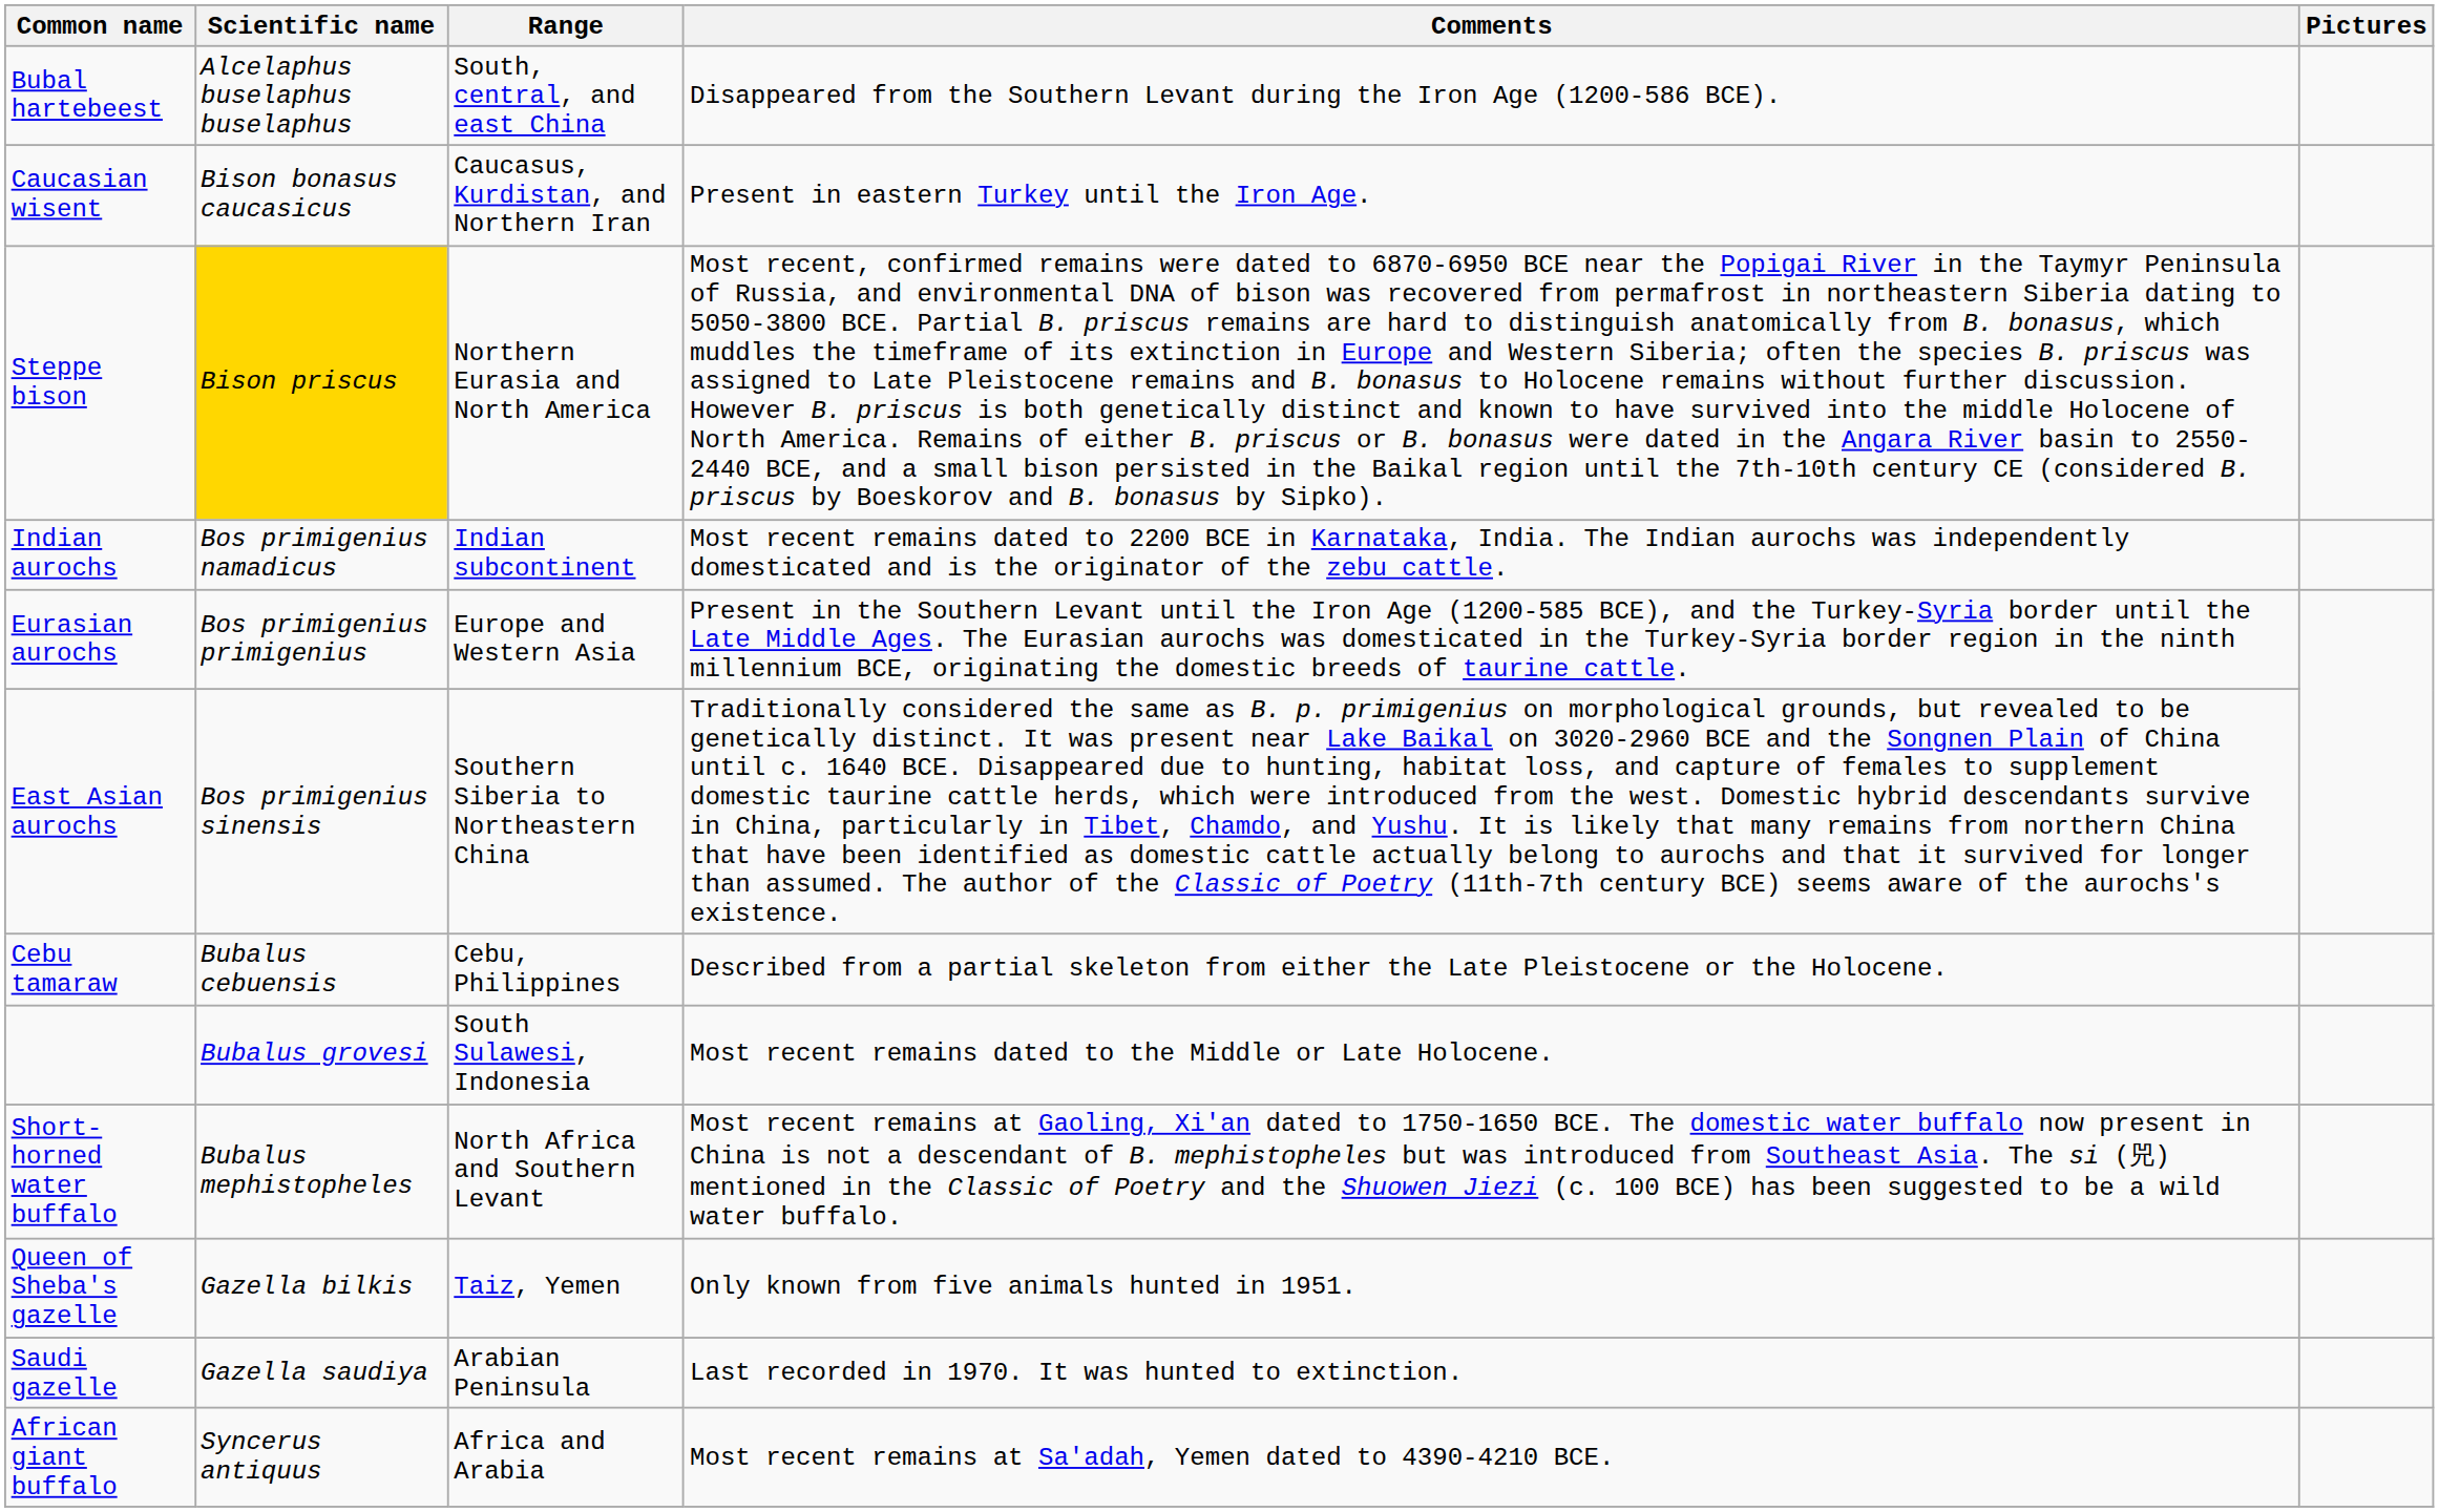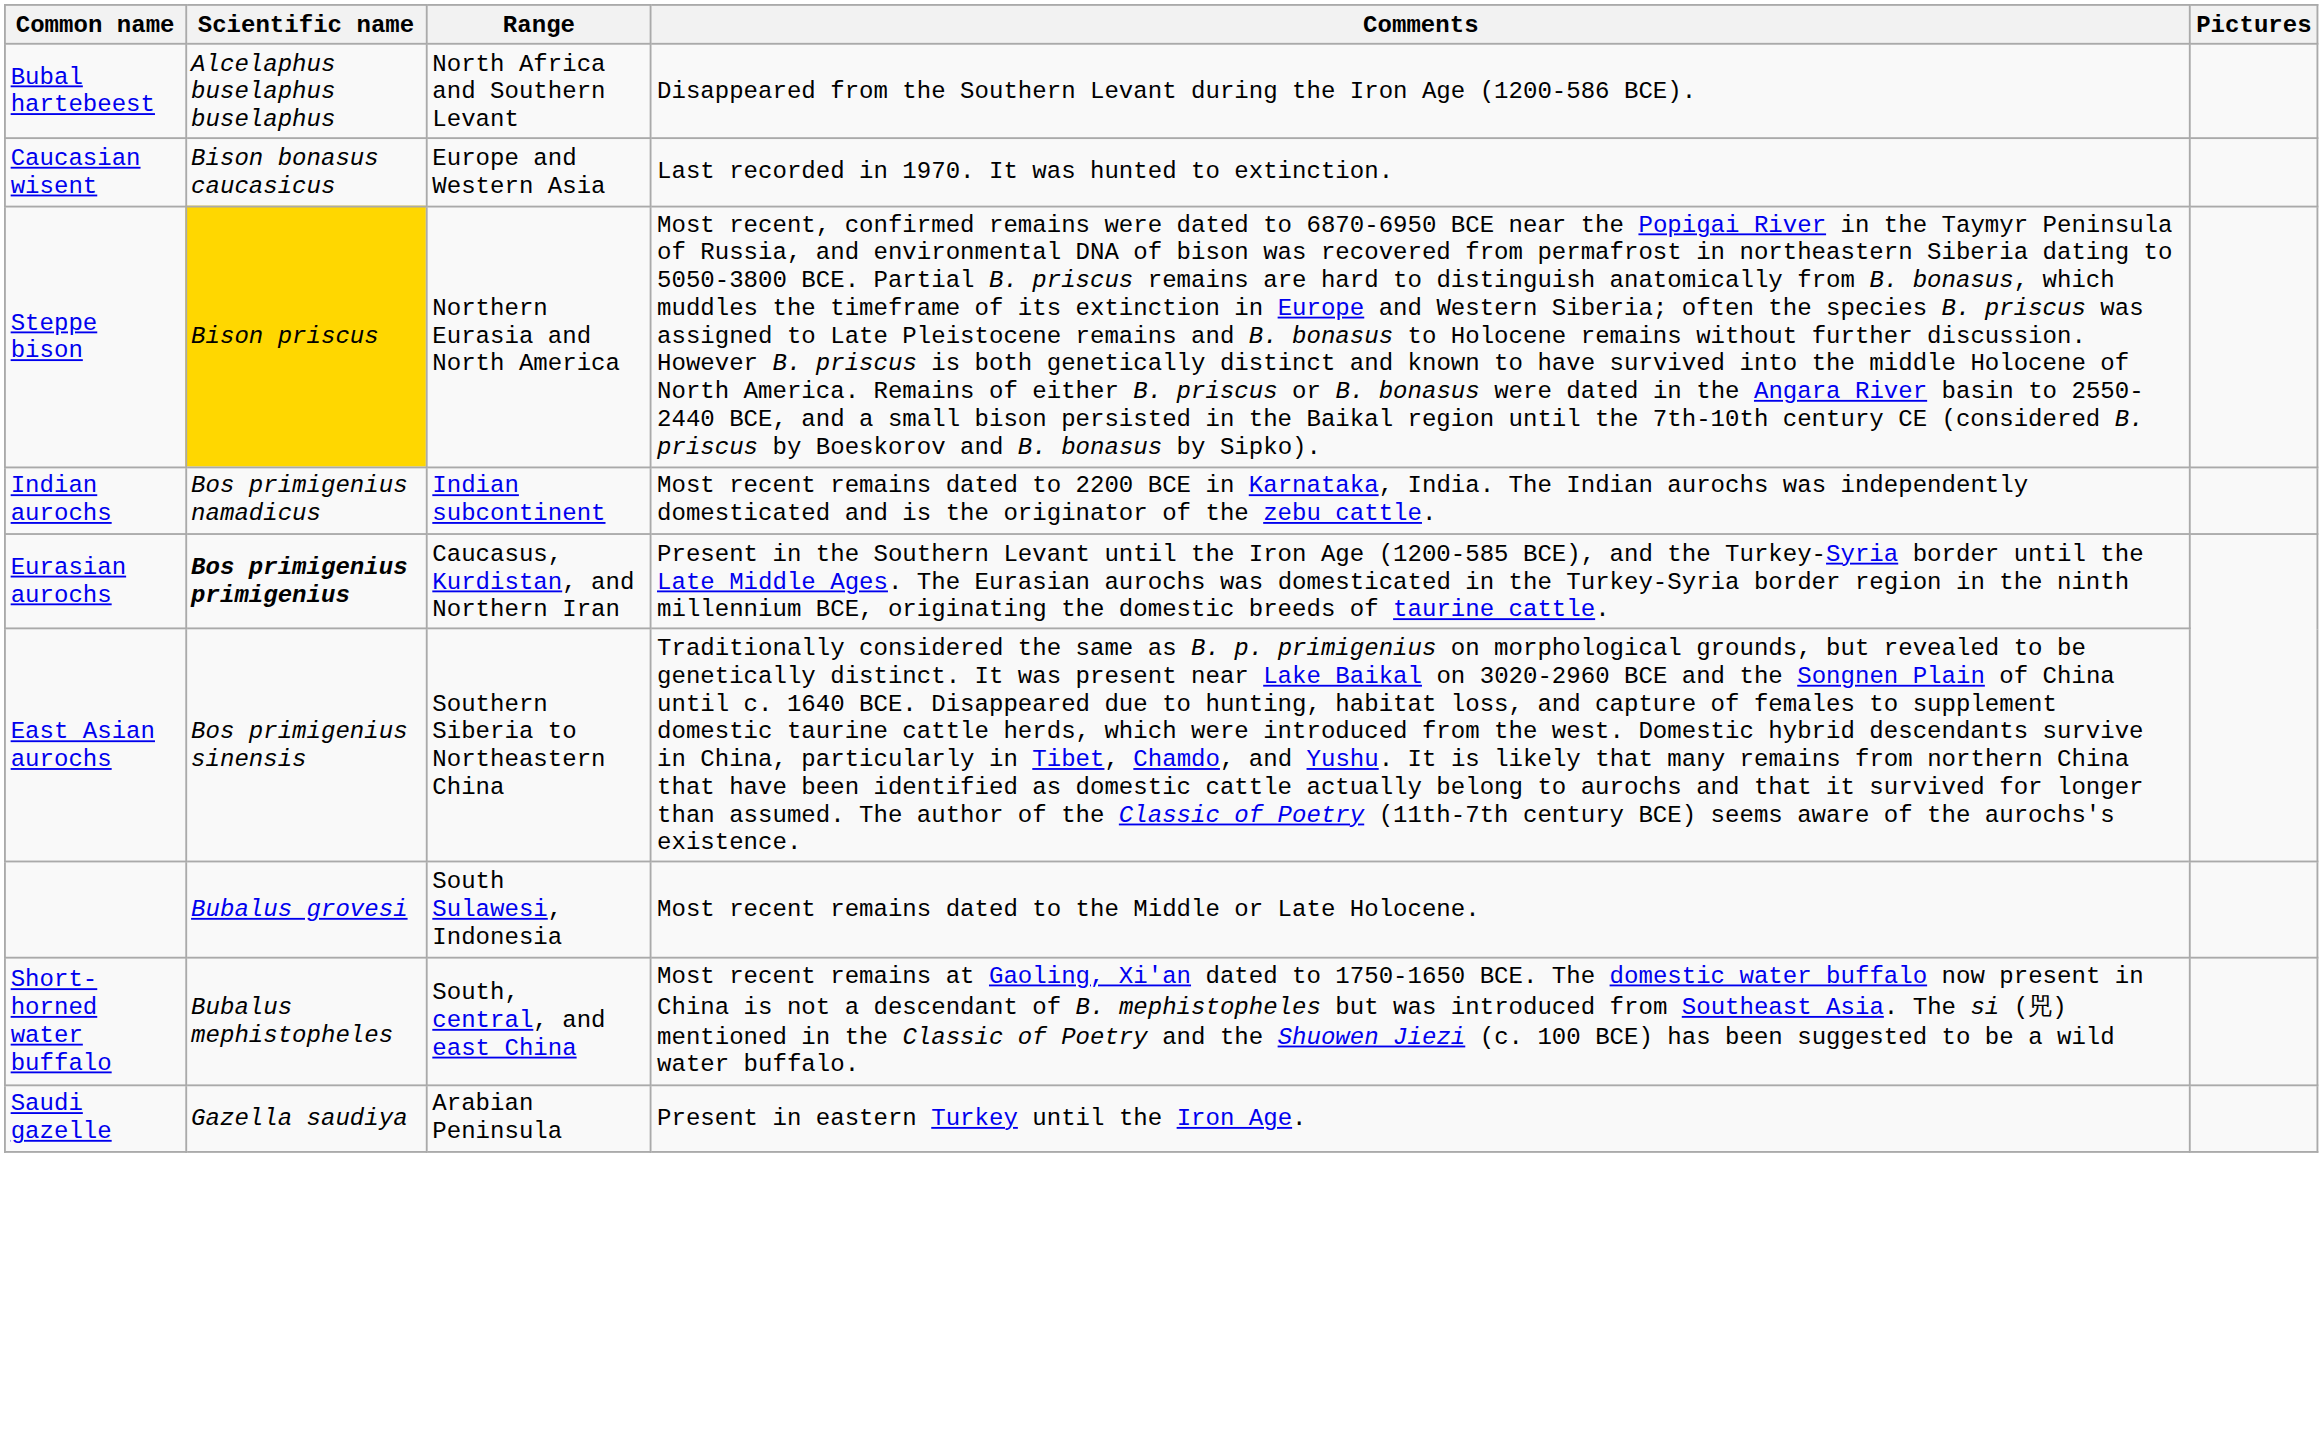 <table class="wikitable">
 <tr>
 <th>Common name</th>
 <th>Scientific name</th>
 <th>Range</th>
 <th class="unsortable">Comments</th>
 <th class="unsortable">Pictures</th>
 </tr>
 <tr>
 <td><a href='#'>Bubal hartebeest</a></td>
 <td><em>Alcelaphus buselaphus buselaphus</em></td>
-<td>South, <a href='#'>central</a>, and <a href='#'>east China</a></td>
+<td>North Africa and Southern Levant</td>
 <td>Disappeared from the Southern Levant during the Iron Age (1200-586 BCE).</td>
 <td></td>
 </tr>
 <tr>
 <td><a href='#'>Caucasian wisent</a></td>
 <td><em>Bison bonasus caucasicus</em></td>
-<td>Caucasus, <a href='#'>Kurdistan</a>, and Northern Iran</td>
-<td>Present in eastern <a href='#'>Turkey</a> until the <a href='#'>Iron Age</a>.</td>
+<td>Europe and Western Asia</td>
+<td>Last recorded in 1970. It was hunted to extinction.</td>
 <td></td>
 </tr>
 <tr>
 <td><a href='#'>Steppe bison</a></td>
 <td style="background: gold;"><em>Bison priscus</em></td>
 <td>Northern Eurasia and North America</td>
 <td>Most recent, confirmed remains were dated to 6870-6950 BCE near the <a href='#'>Popigai River</a> in the Taymyr Peninsula of Russia, and environmental DNA of bison was recovered from permafrost in northeastern Siberia dating to 5050-3800 BCE. Partial <em>B. priscus</em> remains are hard to distinguish anatomically from <em>B. bonasus</em>, which muddles the timeframe of its extinction in <a href='#'>Europe</a> and Western Siberia; often the species <em>B. priscus</em> was assigned to Late Pleistocene remains and <em>B. bonasus</em> to Holocene remains without further discussion. However <em>B. priscus</em> is both genetically distinct and known to have survived into the middle Holocene of North America. Remains of either <em>B. priscus</em> or <em>B. bonasus</em> were dated in the <a href='#'>Angara River</a> basin to 2550-2440 BCE, and a small bison persisted in the Baikal region until the 7th-10th century CE (considered <em>B. priscus</em> by Boeskorov and <em>B. bonasus</em> by Sipko).</td>
 <td></td>
 </tr>
 <tr>
 <td><a href='#'>Indian aurochs</a></td>
 <td><em>Bos primigenius namadicus</em></td>
 <td><a href='#'>Indian subcontinent</a></td>
 <td>Most recent remains dated to 2200 BCE in <a href='#'>Karnataka</a>, India. The Indian aurochs was independently domesticated and is the originator of the <a href='#'>zebu cattle</a>.</td>
 <td></td>
 </tr>
 <tr>
 <td><a href='#'>Eurasian aurochs</a></td>
-<td><em>Bos primigenius primigenius</em></td>
-<td>Europe and Western Asia</td>
+<td><strong><em>Bos primigenius primigenius</em></strong></td>
+<td>Caucasus, <a href='#'>Kurdistan</a>, and Northern Iran</td>
 <td>Present in the Southern Levant until the Iron Age (1200-585 BCE), and the Turkey-<a href='#'>Syria</a> border until the <a href='#'>Late Middle Ages</a>. The Eurasian aurochs was domesticated in the Turkey-Syria border region in the ninth millennium BCE, originating the domestic breeds of <a href='#'>taurine cattle</a>.</td>
 <td rowspan="2"></td>
 </tr>
 <tr>
 <td><a href='#'>East Asian aurochs</a></td>
 <td><em>Bos primigenius sinensis</em></td>
 <td>Southern Siberia to Northeastern China</td>
 <td>Traditionally considered the same as <em>B. p. primigenius</em> on morphological grounds, but revealed to be genetically distinct. It was present near <a href='#'>Lake Baikal</a> on 3020-2960 BCE and the <a href='#'>Songnen Plain</a> of China until c. 1640 BCE. Disappeared due to hunting, habitat loss, and capture of females to supplement domestic taurine cattle herds, which were introduced from the west. Domestic hybrid descendants survive in China, particularly in <a href='#'>Tibet</a>, <a href='#'>Chamdo</a>, and <a href='#'>Yushu</a>. It is likely that many remains from northern China that have been identified as domestic cattle actually belong to aurochs and that it survived for longer than assumed. The author of the <em><a href='#'>Classic of Poetry</a></em> (11th-7th century BCE) seems aware of the aurochs's existence.</td>
-</tr>
-<tr>
-<td><a href='#'>Cebu tamaraw</a></td>
-<td><em>Bubalus cebuensis</em></td>
-<td>Cebu, Philippines</td>
-<td>Described from a partial skeleton from either the Late Pleistocene or the Holocene.</td>
-<td></td>
 </tr>
 <tr>
 <td></td>
 <td><em><a href='#'>Bubalus grovesi</a></em></td>
 <td>South <a href='#'>Sulawesi</a>, Indonesia</td>
 <td>Most recent remains dated to the Middle or Late Holocene.</td>
 <td></td>
 </tr>
 <tr>
 <td><a href='#'>Short-horned water buffalo</a></td>
 <td><em>Bubalus mephistopheles</em></td>
-<td>North Africa and Southern Levant</td>
+<td>South, <a href='#'>central</a>, and <a href='#'>east China</a></td>
 <td>Most recent remains at <a href='#'>Gaoling, Xi'an</a> dated to 1750-1650 BCE. The <a href='#'>domestic water buffalo</a> now present in China is not a descendant of <em>B. mephistopheles</em> but was introduced from <a href='#'>Southeast Asia</a>. The <em>si</em> (兕) mentioned in the <em>Classic of Poetry</em> and the <em><a href='#'>Shuowen Jiezi</a></em> (c. 100 BCE) has been suggested to be a wild water buffalo.</td>
-<td></td>
-</tr>
-<tr>
-<td><a href='#'>Queen of Sheba's gazelle</a></td>
-<td><em>Gazella bilkis</em></td>
-<td><a href='#'>Taiz</a>, Yemen</td>
-<td>Only known from five animals hunted in 1951.</td>
 <td></td>
 </tr>
 <tr>
 <td><a href='#'>Saudi gazelle</a></td>
 <td><em>Gazella saudiya</em></td>
 <td>Arabian Peninsula</td>
-<td>Last recorded in 1970. It was hunted to extinction.</td>
-<td></td>
-</tr>
-<tr>
-<td><a href='#'>African giant buffalo</a></td>
-<td><em>Syncerus antiquus</em></td>
-<td>Africa and Arabia</td>
-<td>Most recent remains at <a href='#'>Sa'adah</a>, Yemen dated to 4390-4210 BCE.</td>
+<td>Present in eastern <a href='#'>Turkey</a> until the <a href='#'>Iron Age</a>.</td>
 <td></td>
 </tr>
 </table>
